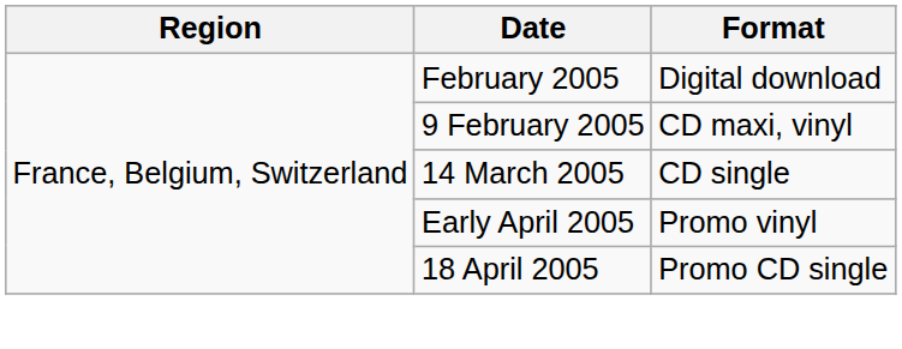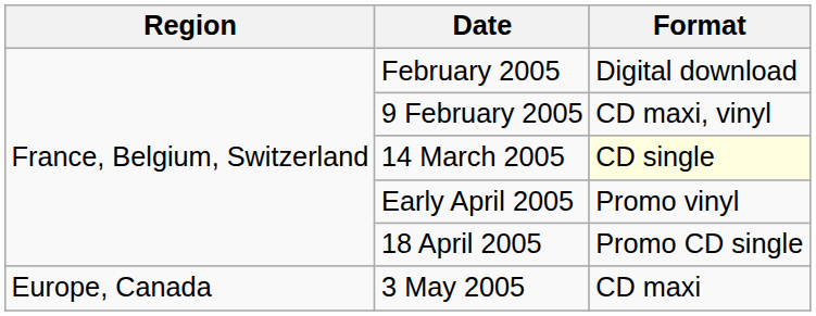 <table class="wikitable">
 <tr>
 <th>Region</th>
 <th>Date</th>
 <th>Format</th>
 </tr>
 <tr>
 <td rowspan="5">France, Belgium, Switzerland</td>
 <td>February 2005</td>
 <td>Digital download</td>
 </tr>
 <tr>
 <td>9 February 2005</td>
 <td>CD maxi, vinyl</td>
 </tr>
 <tr>
 <td>14 March 2005</td>
-<td>CD single</td>
+<td style="background: lightyellow;">CD single</td>
 </tr>
 <tr>
 <td>Early April 2005</td>
 <td>Promo vinyl</td>
 </tr>
 <tr>
 <td>18 April 2005</td>
 <td>Promo CD single</td>
 </tr>
+<tr>
+<td>Europe, Canada</td>
+<td>3 May 2005</td>
+<td>CD maxi</td>
+</tr>
 </table>
